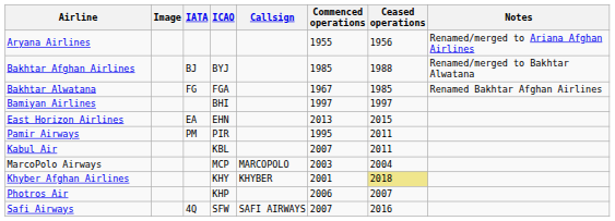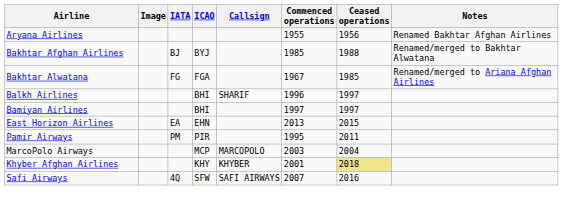 <table class="wikitable sortable" style="border-collapse:collapse; margin:auto;" border="1" cellpadding="3">
 <tr valign="middle">
 <th style="width:200px;">Airline</th>
 <th>Image</th>
 <th><a href='#'>IATA</a></th>
 <th><a href='#'>ICAO</a></th>
 <th><a href='#'>Callsign</a></th>
 <th>Commenced<br>operations</th>
 <th>Ceased<br>operations</th>
 <th style="width:250px;">Notes</th>
 </tr>
 <tr>
 <td><a href='#'>Aryana Airlines</a></td>
 <td></td>
 <td></td>
 <td></td>
 <td></td>
 <td>1955</td>
 <td>1956</td>
-<td>Renamed/merged to <a href='#'>Ariana Afghan Airlines</a></td>
+<td>Renamed Bakhtar Afghan Airlines</td>
 </tr>
 <tr>
 <td><a href='#'>Bakhtar Afghan Airlines</a></td>
 <td></td>
 <td>BJ</td>
 <td>BYJ</td>
 <td></td>
 <td>1985</td>
 <td>1988</td>
 <td>Renamed/merged to Bakhtar Alwatana</td>
 </tr>
 <tr>
 <td><a href='#'>Bakhtar Alwatana</a></td>
 <td></td>
 <td>FG</td>
 <td>FGA</td>
 <td></td>
 <td>1967</td>
 <td>1985</td>
-<td>Renamed Bakhtar Afghan Airlines</td>
+<td>Renamed/merged to <a href='#'>Ariana Afghan Airlines</a></td>
+</tr>
+<tr>
+<td><a href='#'>Balkh Airlines</a></td>
+<td></td>
+<td></td>
+<td>BHI</td>
+<td>SHARIF</td>
+<td>1996</td>
+<td>1997</td>
+<td></td>
 </tr>
 <tr>
 <td><a href='#'>Bamiyan Airlines</a></td>
 <td></td>
 <td></td>
 <td>BHI</td>
 <td></td>
 <td>1997</td>
 <td>1997</td>
 <td></td>
 </tr>
 <tr>
 <td><a href='#'>East Horizon Airlines</a></td>
 <td></td>
 <td>EA</td>
 <td>EHN</td>
 <td></td>
 <td>2013</td>
 <td>2015</td>
 <td></td>
 </tr>
 <tr>
 <td><a href='#'>Pamir Airways</a></td>
 <td></td>
 <td>PM</td>
 <td>PIR</td>
 <td></td>
 <td>1995</td>
 <td>2011</td>
 <td></td>
 </tr>
 <tr>
-<td><a href='#'>Kabul Air </a></td>
-<td></td>
-<td></td>
-<td>KBL</td>
-<td></td>
-<td>2007</td>
-<td>2011</td>
-<td></td>
-</tr>
-<tr>
 <td>MarcoPolo Airways</td>
 <td></td>
 <td></td>
 <td>MCP</td>
 <td>MARCOPOLO</td>
 <td>2003</td>
 <td>2004</td>
 <td></td>
 </tr>
 <tr>
 <td><a href='#'>Khyber Afghan Airlines</a></td>
 <td></td>
 <td></td>
 <td>KHY</td>
 <td>KHYBER</td>
 <td>2001</td>
 <td style="background: khaki;">2018</td>
 <td></td>
 </tr>
 <tr>
-<td><a href='#'>Photros Air</a></td>
-<td></td>
-<td></td>
-<td>KHP</td>
-<td></td>
-<td>2006</td>
-<td>2007</td>
-<td></td>
-</tr>
-<tr>
 <td><a href='#'>Safi Airways</a></td>
 <td></td>
 <td>4Q</td>
 <td>SFW</td>
 <td>SAFI AIRWAYS</td>
 <td>2007</td>
 <td>2016</td>
 <td></td>
 </tr>
 </table>
